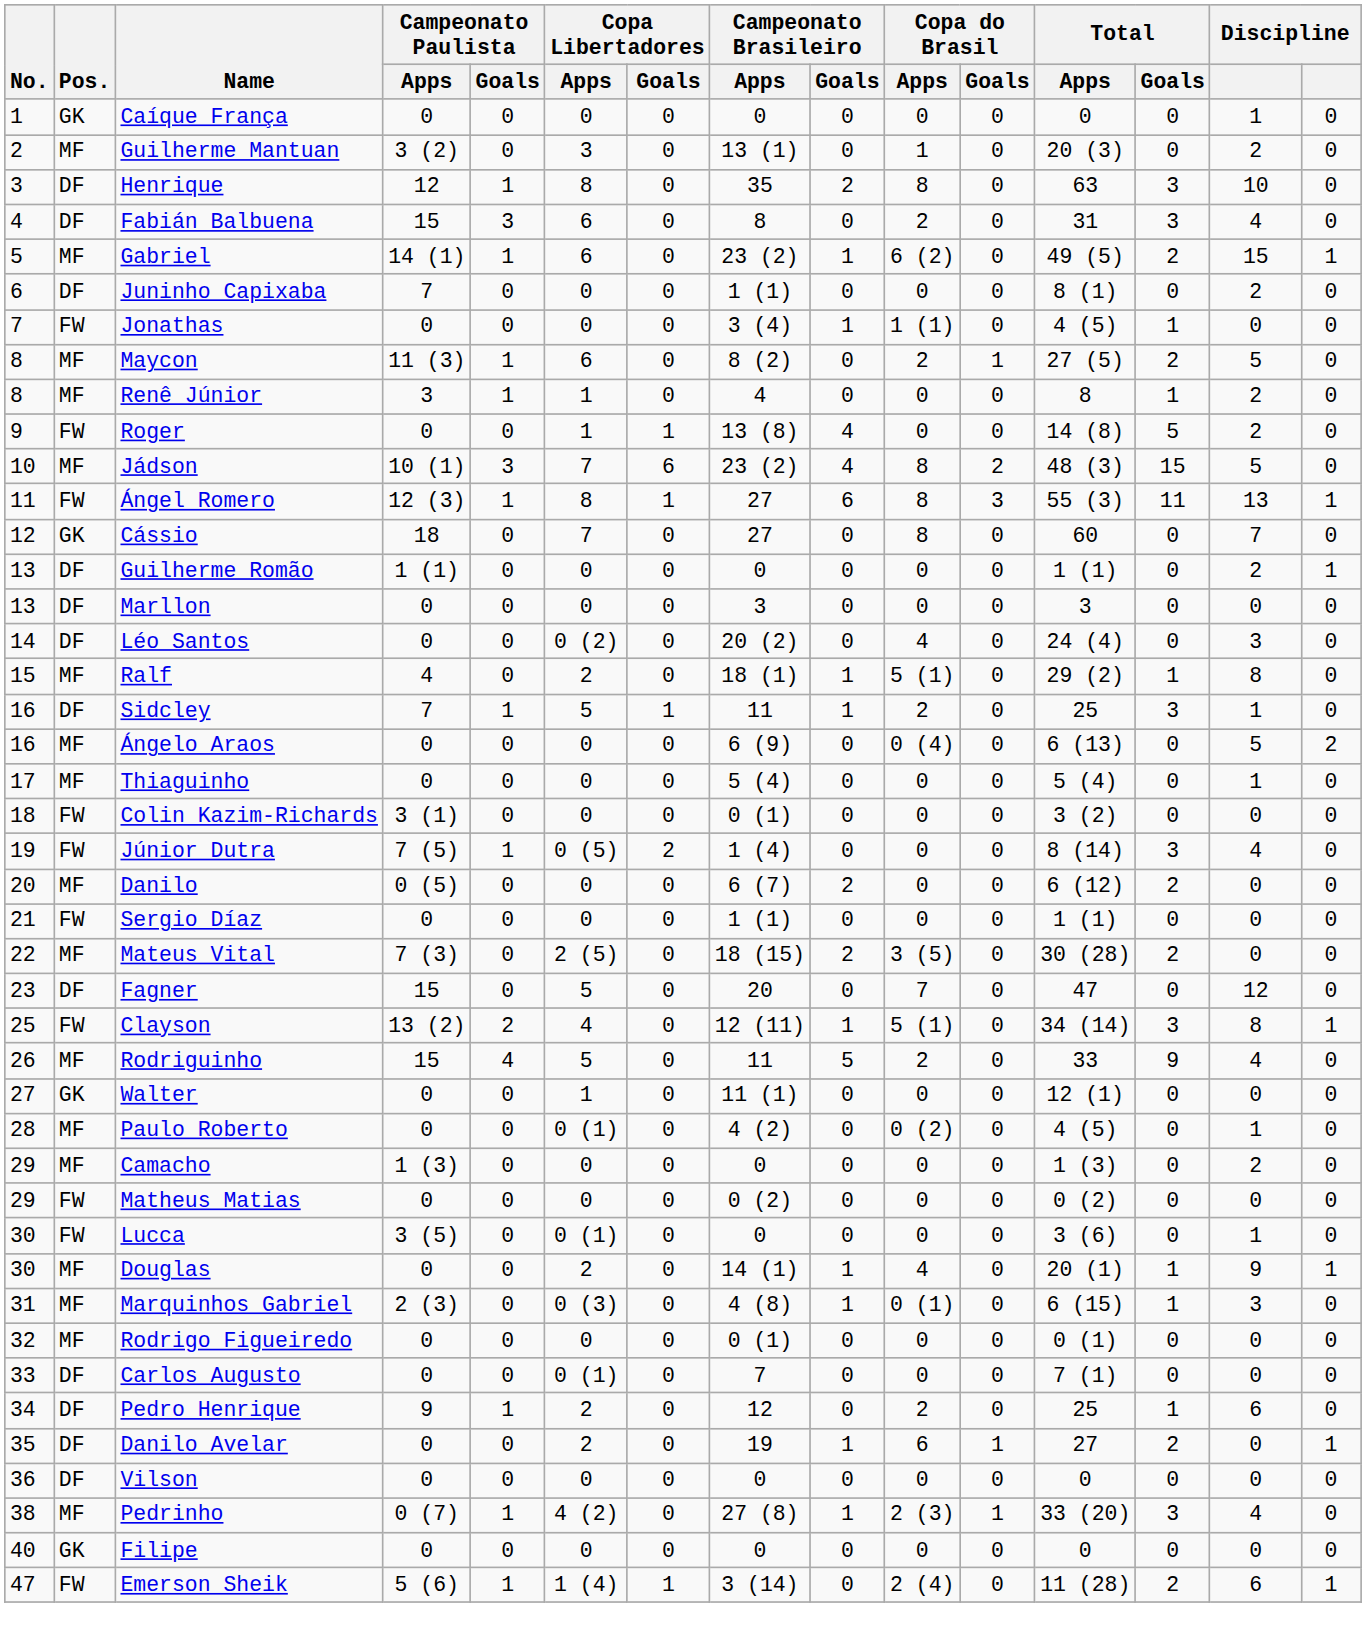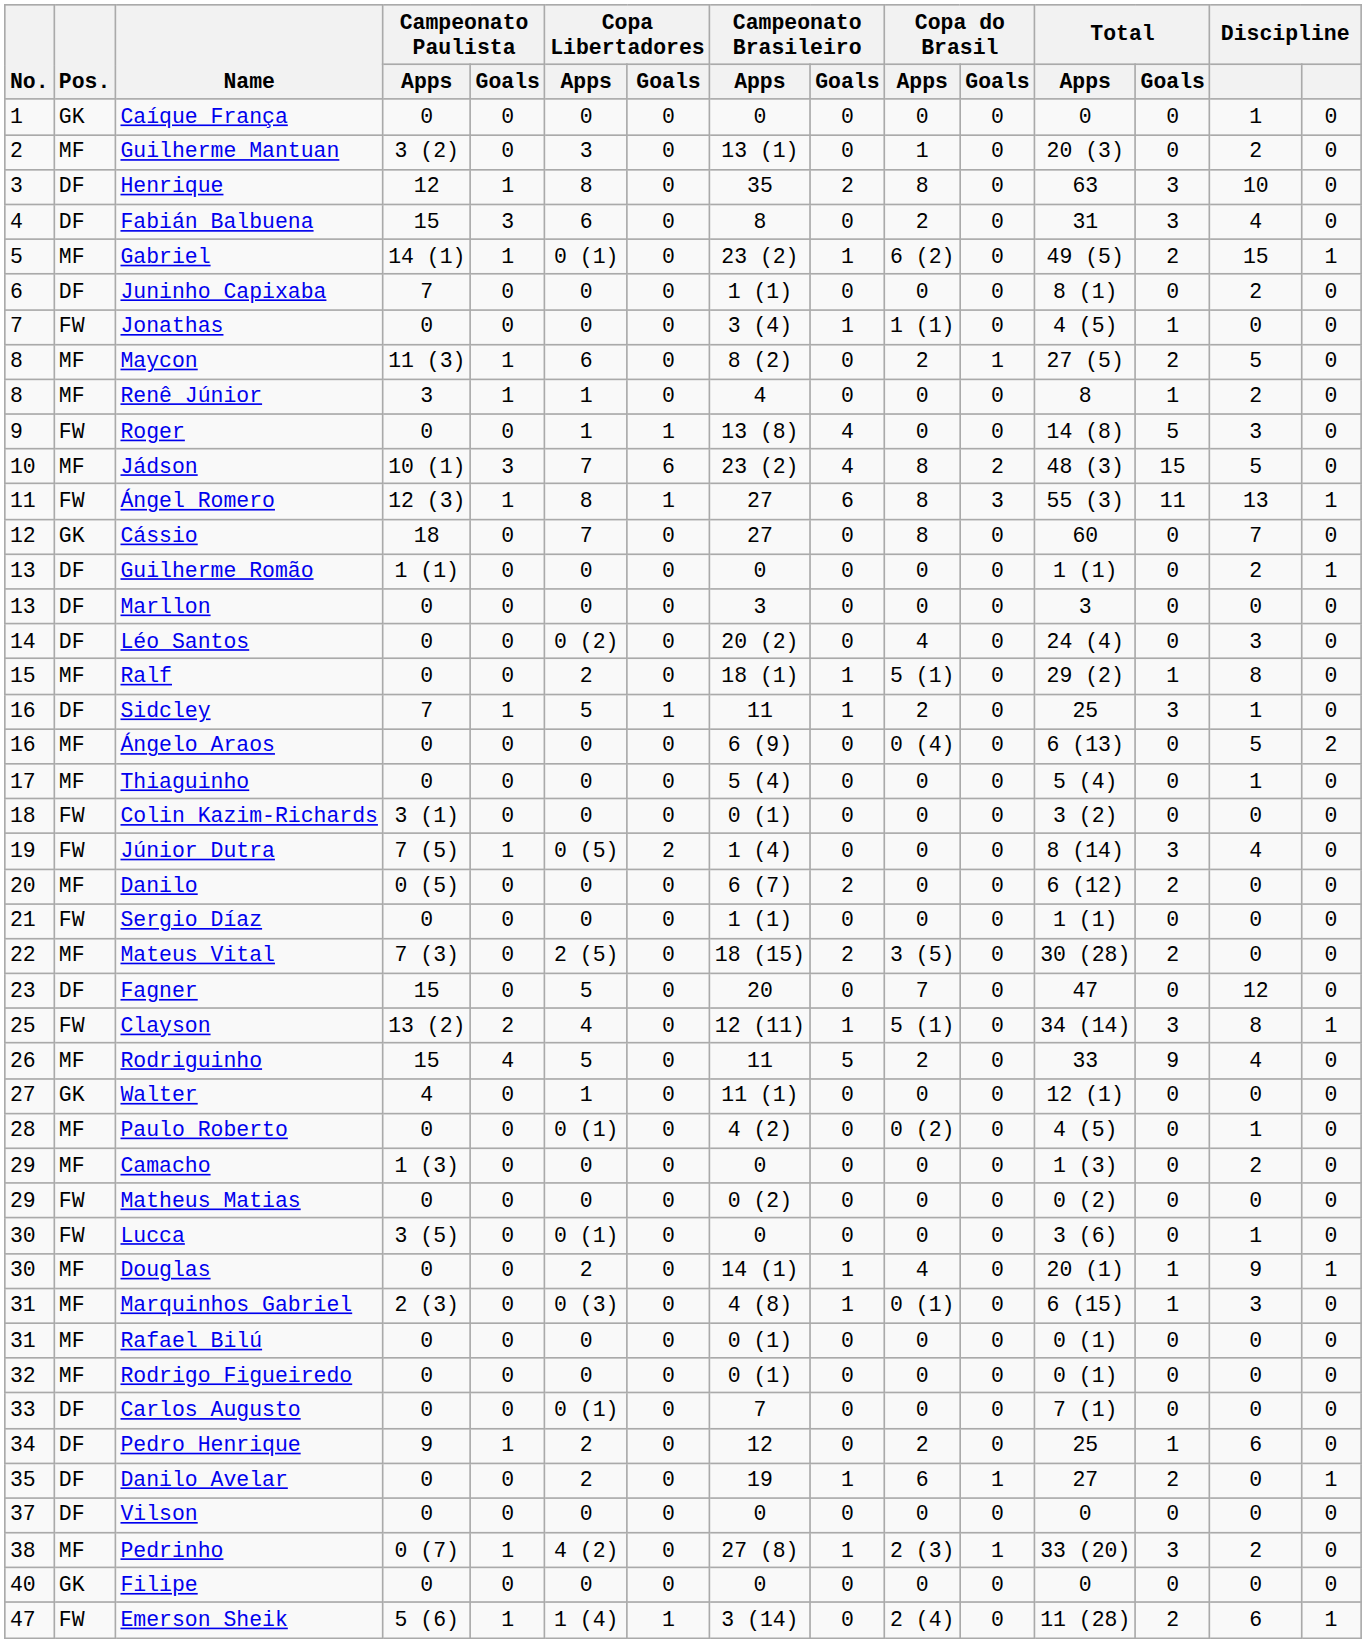 <table class="wikitable" style="text-align:center">
 <tr>
 <th rowspan="2" valign="bottom">No.</th>
 <th rowspan="2" valign="bottom">Pos.</th>
 <th rowspan="2" valign="bottom">Name</th>
 <th colspan="2" width="85">Campeonato Paulista</th>
 <th colspan="2" width="85">Copa Libertadores</th>
 <th colspan="2" width="85">Campeonato Brasileiro</th>
 <th colspan="2" width="85">Copa do Brasil</th>
 <th colspan="2" width="85">Total</th>
 <th colspan="2" width="85">Discipline</th>
 </tr>
 <tr>
 <th>Apps</th>
 <th>Goals</th>
 <th>Apps</th>
 <th>Goals</th>
 <th>Apps</th>
 <th>Goals</th>
 <th>Apps</th>
 <th>Goals</th>
 <th>Apps</th>
 <th>Goals</th>
 <th></th>
 <th></th>
 </tr>
 <tr>
 <td align="left">1</td>
 <td align="left">GK</td>
 <td align="left"> <a href='#'>Caíque França</a></td>
 <td>0</td>
 <td>0</td>
 <td>0</td>
 <td>0</td>
 <td>0</td>
 <td>0</td>
 <td>0</td>
 <td>0</td>
 <td>0</td>
 <td>0</td>
 <td>1</td>
 <td>0</td>
 </tr>
 <tr>
 <td align="left">2</td>
 <td align="left">MF</td>
 <td align="left"> <a href='#'>Guilherme Mantuan</a></td>
 <td>3 (2)</td>
 <td>0</td>
 <td>3</td>
 <td>0</td>
 <td>13 (1)</td>
 <td>0</td>
 <td>1</td>
 <td>0</td>
 <td>20 (3)</td>
 <td>0</td>
 <td>2</td>
 <td>0</td>
 </tr>
 <tr>
 <td align="left">3</td>
 <td align="left">DF</td>
 <td align="left"> <a href='#'>Henrique</a></td>
 <td>12</td>
 <td>1</td>
 <td>8</td>
 <td>0</td>
 <td>35</td>
 <td>2</td>
 <td>8</td>
 <td>0</td>
 <td>63</td>
 <td>3</td>
 <td>10</td>
 <td>0</td>
 </tr>
 <tr>
 <td align="left">4</td>
 <td align="left">DF</td>
 <td align="left"> <a href='#'>Fabián Balbuena</a></td>
 <td>15</td>
 <td>3</td>
 <td>6</td>
 <td>0</td>
 <td>8</td>
 <td>0</td>
 <td>2</td>
 <td>0</td>
 <td>31</td>
 <td>3</td>
 <td>4</td>
 <td>0</td>
 </tr>
 <tr>
 <td align="left">5</td>
 <td align="left">MF</td>
 <td align="left"> <a href='#'>Gabriel</a></td>
 <td>14 (1)</td>
 <td>1</td>
-<td>6</td>
+<td>0 (1)</td>
 <td>0</td>
 <td>23 (2)</td>
 <td>1</td>
 <td>6 (2)</td>
 <td>0</td>
 <td>49 (5)</td>
 <td>2</td>
 <td>15</td>
 <td>1</td>
 </tr>
 <tr>
 <td align="left">6</td>
 <td align="left">DF</td>
 <td align="left"> <a href='#'>Juninho Capixaba</a></td>
 <td>7</td>
 <td>0</td>
 <td>0</td>
 <td>0</td>
 <td>1 (1)</td>
 <td>0</td>
 <td>0</td>
 <td>0</td>
 <td>8 (1)</td>
 <td>0</td>
 <td>2</td>
 <td>0</td>
 </tr>
 <tr>
 <td align="left">7</td>
 <td align="left">FW</td>
 <td align="left"> <a href='#'>Jonathas</a></td>
 <td>0</td>
 <td>0</td>
 <td>0</td>
 <td>0</td>
 <td>3 (4)</td>
 <td>1</td>
 <td>1 (1)</td>
 <td>0</td>
 <td>4 (5)</td>
 <td>1</td>
 <td>0</td>
 <td>0</td>
 </tr>
 <tr>
 <td align="left">8</td>
 <td align="left">MF</td>
 <td align="left"> <a href='#'>Maycon</a></td>
 <td>11 (3)</td>
 <td>1</td>
 <td>6</td>
 <td>0</td>
 <td>8 (2)</td>
 <td>0</td>
 <td>2</td>
 <td>1</td>
 <td>27 (5)</td>
 <td>2</td>
 <td>5</td>
 <td>0</td>
 </tr>
 <tr>
 <td align="left">8</td>
 <td align="left">MF</td>
 <td align="left"> <a href='#'>Renê Júnior</a></td>
 <td>3</td>
 <td>1</td>
 <td>1</td>
 <td>0</td>
 <td>4</td>
 <td>0</td>
 <td>0</td>
 <td>0</td>
 <td>8</td>
 <td>1</td>
 <td>2</td>
 <td>0</td>
 </tr>
 <tr>
 <td align="left">9</td>
 <td align="left">FW</td>
 <td align="left"> <a href='#'>Roger</a></td>
 <td>0</td>
 <td>0</td>
 <td>1</td>
 <td>1</td>
 <td>13 (8)</td>
 <td>4</td>
 <td>0</td>
 <td>0</td>
 <td>14 (8)</td>
 <td>5</td>
-<td>2</td>
+<td>3</td>
 <td>0</td>
 </tr>
 <tr>
 <td align="left">10</td>
 <td align="left">MF</td>
 <td align="left"> <a href='#'>Jádson</a></td>
 <td>10 (1)</td>
 <td>3</td>
 <td>7</td>
 <td>6</td>
 <td>23 (2)</td>
 <td>4</td>
 <td>8</td>
 <td>2</td>
 <td>48 (3)</td>
 <td>15</td>
 <td>5</td>
 <td>0</td>
 </tr>
 <tr>
 <td align="left">11</td>
 <td align="left">FW</td>
 <td align="left"> <a href='#'>Ángel Romero</a></td>
 <td>12 (3)</td>
 <td>1</td>
 <td>8</td>
 <td>1</td>
 <td>27</td>
 <td>6</td>
 <td>8</td>
 <td>3</td>
 <td>55 (3)</td>
 <td>11</td>
 <td>13</td>
 <td>1</td>
 </tr>
 <tr>
 <td align="left">12</td>
 <td align="left">GK</td>
 <td align="left"> <a href='#'>Cássio</a></td>
 <td>18</td>
 <td>0</td>
 <td>7</td>
 <td>0</td>
 <td>27</td>
 <td>0</td>
 <td>8</td>
 <td>0</td>
 <td>60</td>
 <td>0</td>
 <td>7</td>
 <td>0</td>
 </tr>
 <tr>
 <td align="left">13</td>
 <td align="left">DF</td>
 <td align="left"> <a href='#'>Guilherme Romão</a></td>
 <td>1 (1)</td>
 <td>0</td>
 <td>0</td>
 <td>0</td>
 <td>0</td>
 <td>0</td>
 <td>0</td>
 <td>0</td>
 <td>1 (1)</td>
 <td>0</td>
 <td>2</td>
 <td>1</td>
 </tr>
 <tr>
 <td align="left">13</td>
 <td align="left">DF</td>
 <td align="left"> <a href='#'>Marllon</a></td>
 <td>0</td>
 <td>0</td>
 <td>0</td>
 <td>0</td>
 <td>3</td>
 <td>0</td>
 <td>0</td>
 <td>0</td>
 <td>3</td>
 <td>0</td>
 <td>0</td>
 <td>0</td>
 </tr>
 <tr>
 <td align="left">14</td>
 <td align="left">DF</td>
 <td align="left"> <a href='#'>Léo Santos</a></td>
 <td>0</td>
 <td>0</td>
 <td>0 (2)</td>
 <td>0</td>
 <td>20 (2)</td>
 <td>0</td>
 <td>4</td>
 <td>0</td>
 <td>24 (4)</td>
 <td>0</td>
 <td>3</td>
 <td>0</td>
 </tr>
 <tr>
 <td align="left">15</td>
 <td align="left">MF</td>
 <td align="left"> <a href='#'>Ralf</a></td>
-<td>4</td>
+<td>0</td>
 <td>0</td>
 <td>2</td>
 <td>0</td>
 <td>18 (1)</td>
 <td>1</td>
 <td>5 (1)</td>
 <td>0</td>
 <td>29 (2)</td>
 <td>1</td>
 <td>8</td>
 <td>0</td>
 </tr>
 <tr>
 <td align="left">16</td>
 <td align="left">DF</td>
 <td align="left"> <a href='#'>Sidcley</a></td>
 <td>7</td>
 <td>1</td>
 <td>5</td>
 <td>1</td>
 <td>11</td>
 <td>1</td>
 <td>2</td>
 <td>0</td>
 <td>25</td>
 <td>3</td>
 <td>1</td>
 <td>0</td>
 </tr>
 <tr>
 <td align="left">16</td>
 <td align="left">MF</td>
 <td align="left"> <a href='#'>Ángelo Araos</a></td>
 <td>0</td>
 <td>0</td>
 <td>0</td>
 <td>0</td>
 <td>6 (9)</td>
 <td>0</td>
 <td>0 (4)</td>
 <td>0</td>
 <td>6 (13)</td>
 <td>0</td>
 <td>5</td>
 <td>2</td>
 </tr>
 <tr>
 <td align="left">17</td>
 <td align="left">MF</td>
 <td align="left"> <a href='#'>Thiaguinho</a></td>
 <td>0</td>
 <td>0</td>
 <td>0</td>
 <td>0</td>
 <td>5 (4)</td>
 <td>0</td>
 <td>0</td>
 <td>0</td>
 <td>5 (4)</td>
 <td>0</td>
 <td>1</td>
 <td>0</td>
 </tr>
 <tr>
 <td align="left">18</td>
 <td align="left">FW</td>
 <td align="left"> <a href='#'>Colin Kazim-Richards</a></td>
 <td>3 (1)</td>
 <td>0</td>
 <td>0</td>
 <td>0</td>
 <td>0 (1)</td>
 <td>0</td>
 <td>0</td>
 <td>0</td>
 <td>3 (2)</td>
 <td>0</td>
 <td>0</td>
 <td>0</td>
 </tr>
 <tr>
 <td align="left">19</td>
 <td align="left">FW</td>
 <td align="left"> <a href='#'>Júnior Dutra</a></td>
 <td>7 (5)</td>
 <td>1</td>
 <td>0 (5)</td>
 <td>2</td>
 <td>1 (4)</td>
 <td>0</td>
 <td>0</td>
 <td>0</td>
 <td>8 (14)</td>
 <td>3</td>
 <td>4</td>
 <td>0</td>
 </tr>
 <tr>
 <td align="left">20</td>
 <td align="left">MF</td>
 <td align="left"> <a href='#'>Danilo</a></td>
 <td>0 (5)</td>
 <td>0</td>
 <td>0</td>
 <td>0</td>
 <td>6 (7)</td>
 <td>2</td>
 <td>0</td>
 <td>0</td>
 <td>6 (12)</td>
 <td>2</td>
 <td>0</td>
 <td>0</td>
 </tr>
 <tr>
 <td align="left">21</td>
 <td align="left">FW</td>
 <td align="left"> <a href='#'>Sergio Díaz</a></td>
 <td>0</td>
 <td>0</td>
 <td>0</td>
 <td>0</td>
 <td>1 (1)</td>
 <td>0</td>
 <td>0</td>
 <td>0</td>
 <td>1 (1)</td>
 <td>0</td>
 <td>0</td>
 <td>0</td>
 </tr>
 <tr>
 <td align="left">22</td>
 <td align="left">MF</td>
 <td align="left"> <a href='#'>Mateus Vital</a></td>
 <td>7 (3)</td>
 <td>0</td>
 <td>2 (5)</td>
 <td>0</td>
 <td>18 (15)</td>
 <td>2</td>
 <td>3 (5)</td>
 <td>0</td>
 <td>30 (28)</td>
 <td>2</td>
 <td>0</td>
 <td>0</td>
 </tr>
 <tr>
 <td align="left">23</td>
 <td align="left">DF</td>
 <td align="left"> <a href='#'>Fagner</a></td>
 <td>15</td>
 <td>0</td>
 <td>5</td>
 <td>0</td>
 <td>20</td>
 <td>0</td>
 <td>7</td>
 <td>0</td>
 <td>47</td>
 <td>0</td>
 <td>12</td>
 <td>0</td>
 </tr>
 <tr>
 <td align="left">25</td>
 <td align="left">FW</td>
 <td align="left"> <a href='#'>Clayson</a></td>
 <td>13 (2)</td>
 <td>2</td>
 <td>4</td>
 <td>0</td>
 <td>12 (11)</td>
 <td>1</td>
 <td>5 (1)</td>
 <td>0</td>
 <td>34 (14)</td>
 <td>3</td>
 <td>8</td>
 <td>1</td>
 </tr>
 <tr>
 <td align="left">26</td>
 <td align="left">MF</td>
 <td align="left"> <a href='#'>Rodriguinho</a></td>
 <td>15</td>
 <td>4</td>
 <td>5</td>
 <td>0</td>
 <td>11</td>
 <td>5</td>
 <td>2</td>
 <td>0</td>
 <td>33</td>
 <td>9</td>
 <td>4</td>
 <td>0</td>
 </tr>
 <tr>
 <td align="left">27</td>
 <td align="left">GK</td>
 <td align="left"> <a href='#'>Walter</a></td>
-<td>0</td>
+<td>4</td>
 <td>0</td>
 <td>1</td>
 <td>0</td>
 <td>11 (1)</td>
 <td>0</td>
 <td>0</td>
 <td>0</td>
 <td>12 (1)</td>
 <td>0</td>
 <td>0</td>
 <td>0</td>
 </tr>
 <tr>
 <td align="left">28</td>
 <td align="left">MF</td>
 <td align="left"> <a href='#'>Paulo Roberto</a></td>
 <td>0</td>
 <td>0</td>
 <td>0 (1)</td>
 <td>0</td>
 <td>4 (2)</td>
 <td>0</td>
 <td>0 (2)</td>
 <td>0</td>
 <td>4 (5)</td>
 <td>0</td>
 <td>1</td>
 <td>0</td>
 </tr>
 <tr>
 <td align="left">29</td>
 <td align="left">MF</td>
 <td align="left"> <a href='#'>Camacho</a></td>
 <td>1 (3)</td>
 <td>0</td>
 <td>0</td>
 <td>0</td>
 <td>0</td>
 <td>0</td>
 <td>0</td>
 <td>0</td>
 <td>1 (3)</td>
 <td>0</td>
 <td>2</td>
 <td>0</td>
 </tr>
 <tr>
 <td align="left">29</td>
 <td align="left">FW</td>
 <td align="left"> <a href='#'>Matheus Matias</a></td>
 <td>0</td>
 <td>0</td>
 <td>0</td>
 <td>0</td>
 <td>0 (2)</td>
 <td>0</td>
 <td>0</td>
 <td>0</td>
 <td>0 (2)</td>
 <td>0</td>
 <td>0</td>
 <td>0</td>
 </tr>
 <tr>
 <td align="left">30</td>
 <td align="left">FW</td>
 <td align="left"> <a href='#'>Lucca</a></td>
 <td>3 (5)</td>
 <td>0</td>
 <td>0 (1)</td>
 <td>0</td>
 <td>0</td>
 <td>0</td>
 <td>0</td>
 <td>0</td>
 <td>3 (6)</td>
 <td>0</td>
 <td>1</td>
 <td>0</td>
 </tr>
 <tr>
 <td align="left">30</td>
 <td align="left">MF</td>
 <td align="left"> <a href='#'>Douglas</a></td>
 <td>0</td>
 <td>0</td>
 <td>2</td>
 <td>0</td>
 <td>14 (1)</td>
 <td>1</td>
 <td>4</td>
 <td>0</td>
 <td>20 (1)</td>
 <td>1</td>
 <td>9</td>
 <td>1</td>
 </tr>
 <tr>
 <td align="left">31</td>
 <td align="left">MF</td>
 <td align="left"> <a href='#'>Marquinhos Gabriel</a></td>
 <td>2 (3)</td>
 <td>0</td>
 <td>0 (3)</td>
 <td>0</td>
 <td>4 (8)</td>
 <td>1</td>
 <td>0 (1)</td>
 <td>0</td>
 <td>6 (15)</td>
 <td>1</td>
 <td>3</td>
 <td>0</td>
 </tr>
 <tr>
+<td align="left">31</td>
+<td align="left">MF</td>
+<td align="left"> <a href='#'>Rafael Bilú</a></td>
+<td>0</td>
+<td>0</td>
+<td>0</td>
+<td>0</td>
+<td>0 (1)</td>
+<td>0</td>
+<td>0</td>
+<td>0</td>
+<td>0 (1)</td>
+<td>0</td>
+<td>0</td>
+<td>0</td>
+</tr>
+<tr>
 <td align="left">32</td>
 <td align="left">MF</td>
 <td align="left"> <a href='#'>Rodrigo Figueiredo</a></td>
 <td>0</td>
 <td>0</td>
 <td>0</td>
 <td>0</td>
 <td>0 (1)</td>
 <td>0</td>
 <td>0</td>
 <td>0</td>
 <td>0 (1)</td>
 <td>0</td>
 <td>0</td>
 <td>0</td>
 </tr>
 <tr>
 <td align="left">33</td>
 <td align="left">DF</td>
 <td align="left"> <a href='#'>Carlos Augusto</a></td>
 <td>0</td>
 <td>0</td>
 <td>0 (1)</td>
 <td>0</td>
 <td>7</td>
 <td>0</td>
 <td>0</td>
 <td>0</td>
 <td>7 (1)</td>
 <td>0</td>
 <td>0</td>
 <td>0</td>
 </tr>
 <tr>
 <td align="left">34</td>
 <td align="left">DF</td>
 <td align="left"> <a href='#'>Pedro Henrique</a></td>
 <td>9</td>
 <td>1</td>
 <td>2</td>
 <td>0</td>
 <td>12</td>
 <td>0</td>
 <td>2</td>
 <td>0</td>
 <td>25</td>
 <td>1</td>
 <td>6</td>
 <td>0</td>
 </tr>
 <tr>
 <td align="left">35</td>
 <td align="left">DF</td>
 <td align="left"> <a href='#'>Danilo Avelar</a></td>
 <td>0</td>
 <td>0</td>
 <td>2</td>
 <td>0</td>
 <td>19</td>
 <td>1</td>
 <td>6</td>
 <td>1</td>
 <td>27</td>
 <td>2</td>
 <td>0</td>
 <td>1</td>
 </tr>
 <tr>
-<td align="left">36</td>
+<td align="left">37</td>
 <td align="left">DF</td>
 <td align="left"> <a href='#'>Vilson</a></td>
 <td>0</td>
 <td>0</td>
 <td>0</td>
 <td>0</td>
 <td>0</td>
 <td>0</td>
 <td>0</td>
 <td>0</td>
 <td>0</td>
 <td>0</td>
 <td>0</td>
 <td>0</td>
 </tr>
 <tr>
 <td align="left">38</td>
 <td align="left">MF</td>
 <td align="left"> <a href='#'>Pedrinho</a></td>
 <td>0 (7)</td>
 <td>1</td>
 <td>4 (2)</td>
 <td>0</td>
 <td>27 (8)</td>
 <td>1</td>
 <td>2 (3)</td>
 <td>1</td>
 <td>33 (20)</td>
 <td>3</td>
-<td>4</td>
+<td>2</td>
 <td>0</td>
 </tr>
 <tr>
 <td align="left">40</td>
 <td align="left">GK</td>
 <td align="left"> <a href='#'>Filipe</a></td>
 <td>0</td>
 <td>0</td>
 <td>0</td>
 <td>0</td>
 <td>0</td>
 <td>0</td>
 <td>0</td>
 <td>0</td>
 <td>0</td>
 <td>0</td>
 <td>0</td>
 <td>0</td>
 </tr>
 <tr>
 <td align="left">47</td>
 <td align="left">FW</td>
 <td align="left"> <a href='#'>Emerson Sheik</a></td>
 <td>5 (6)</td>
 <td>1</td>
 <td>1 (4)</td>
 <td>1</td>
 <td>3 (14)</td>
 <td>0</td>
 <td>2 (4)</td>
 <td>0</td>
 <td>11 (28)</td>
 <td>2</td>
 <td>6</td>
 <td>1</td>
 </tr>
 </table>
